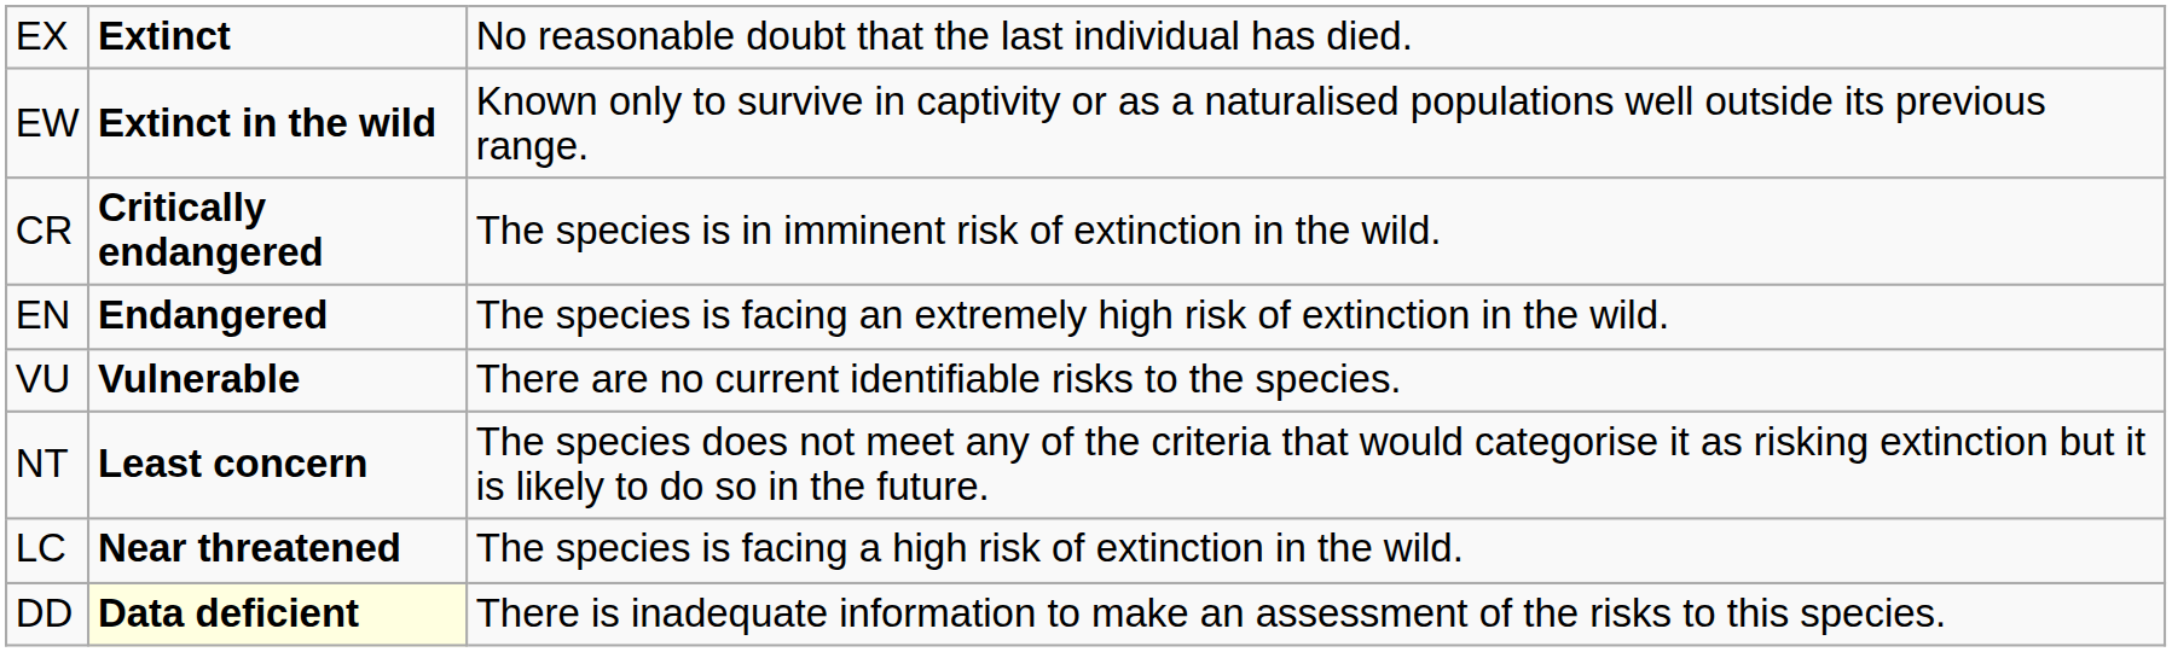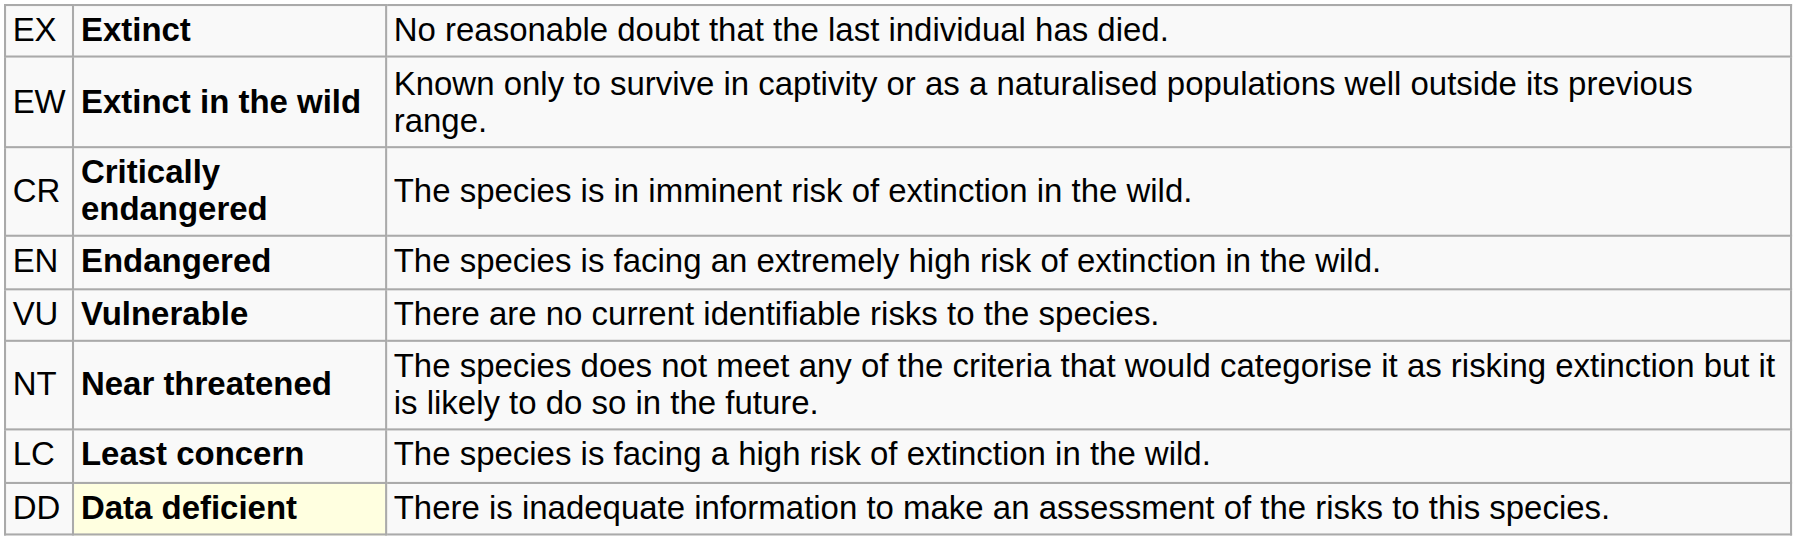 <table class="wikitable" style="text-align:left">
 <tr>
 <td>EX</td>
 <td><strong>Extinct</strong></td>
 <td>No reasonable doubt that the last individual has died.</td>
 </tr>
 <tr>
 <td>EW</td>
 <td><strong>Extinct in the wild</strong></td>
 <td>Known only to survive in captivity or as a naturalised populations well outside its previous range.</td>
 </tr>
 <tr>
 <td>CR</td>
 <td><strong>Critically endangered</strong></td>
 <td>The species is in imminent risk of extinction in the wild.</td>
 </tr>
 <tr>
 <td>EN</td>
 <td><strong>Endangered</strong></td>
 <td>The species is facing an extremely high risk of extinction in the wild.</td>
 </tr>
 <tr>
 <td>VU</td>
 <td><strong>Vulnerable</strong></td>
 <td>There are no current identifiable risks to the species.</td>
 </tr>
 <tr>
 <td>NT</td>
-<td><strong>Least concern</strong></td>
+<td><strong>Near threatened</strong></td>
 <td>The species does not meet any of the criteria that would categorise it as risking extinction but it is likely to do so in the future.</td>
 </tr>
 <tr>
 <td>LC</td>
-<td><strong>Near threatened</strong></td>
+<td><strong>Least concern</strong></td>
 <td>The species is facing a high risk of extinction in the wild.</td>
 </tr>
 <tr>
 <td>DD</td>
 <td style="background: lightyellow;"><strong>Data deficient</strong></td>
 <td>There is inadequate information to make an assessment of the risks to this species.</td>
 </tr>
 </table>
